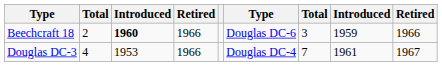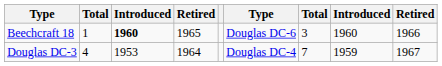 <table class="wikitable col1left col2center col3center col4center col5center col6left col7center col7center col8center">
 <tr>
 <th>Type</th>
 <th>Total</th>
 <th>Introduced</th>
 <th>Retired</th>
 <th></th>
 <th>Type</th>
 <th>Total</th>
 <th>Introduced</th>
 <th>Retired</th>
 </tr>
 <tr>
 <td><a href='#'>Beechcraft 18</a></td>
-<td>2</td>
+<td>1</td>
 <td><strong>1960</strong></td>
-<td>1966</td>
+<td>1965</td>
 <td></td>
 <td><a href='#'>Douglas DC-6</a></td>
 <td>3</td>
-<td>1959</td>
+<td>1960</td>
 <td>1966</td>
 </tr>
 <tr>
 <td><a href='#'>Douglas DC-3</a></td>
 <td>4</td>
 <td>1953</td>
-<td>1966</td>
+<td>1964</td>
 <td></td>
 <td><a href='#'>Douglas DC-4</a></td>
 <td>7</td>
-<td>1961</td>
+<td>1959</td>
 <td>1967</td>
 </tr>
 </table>
